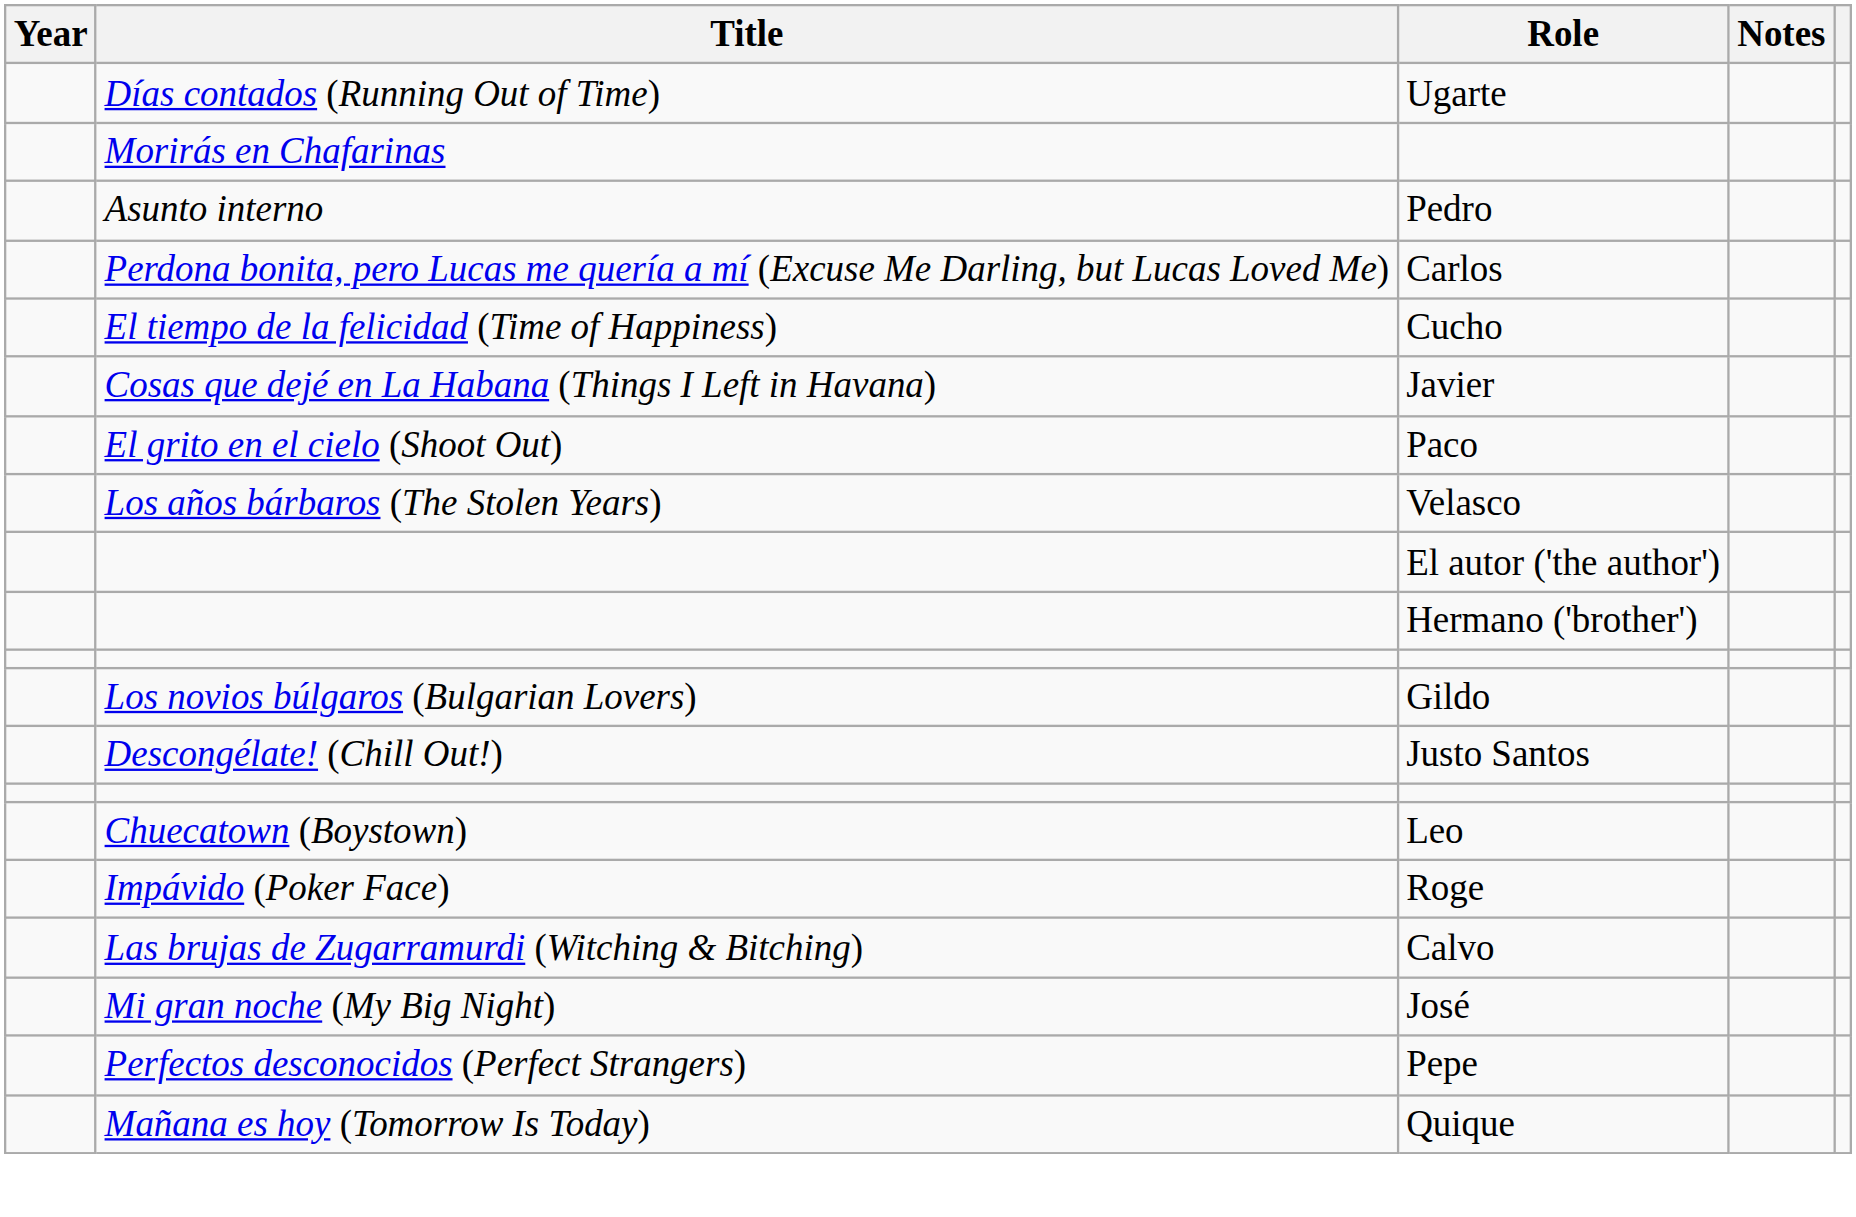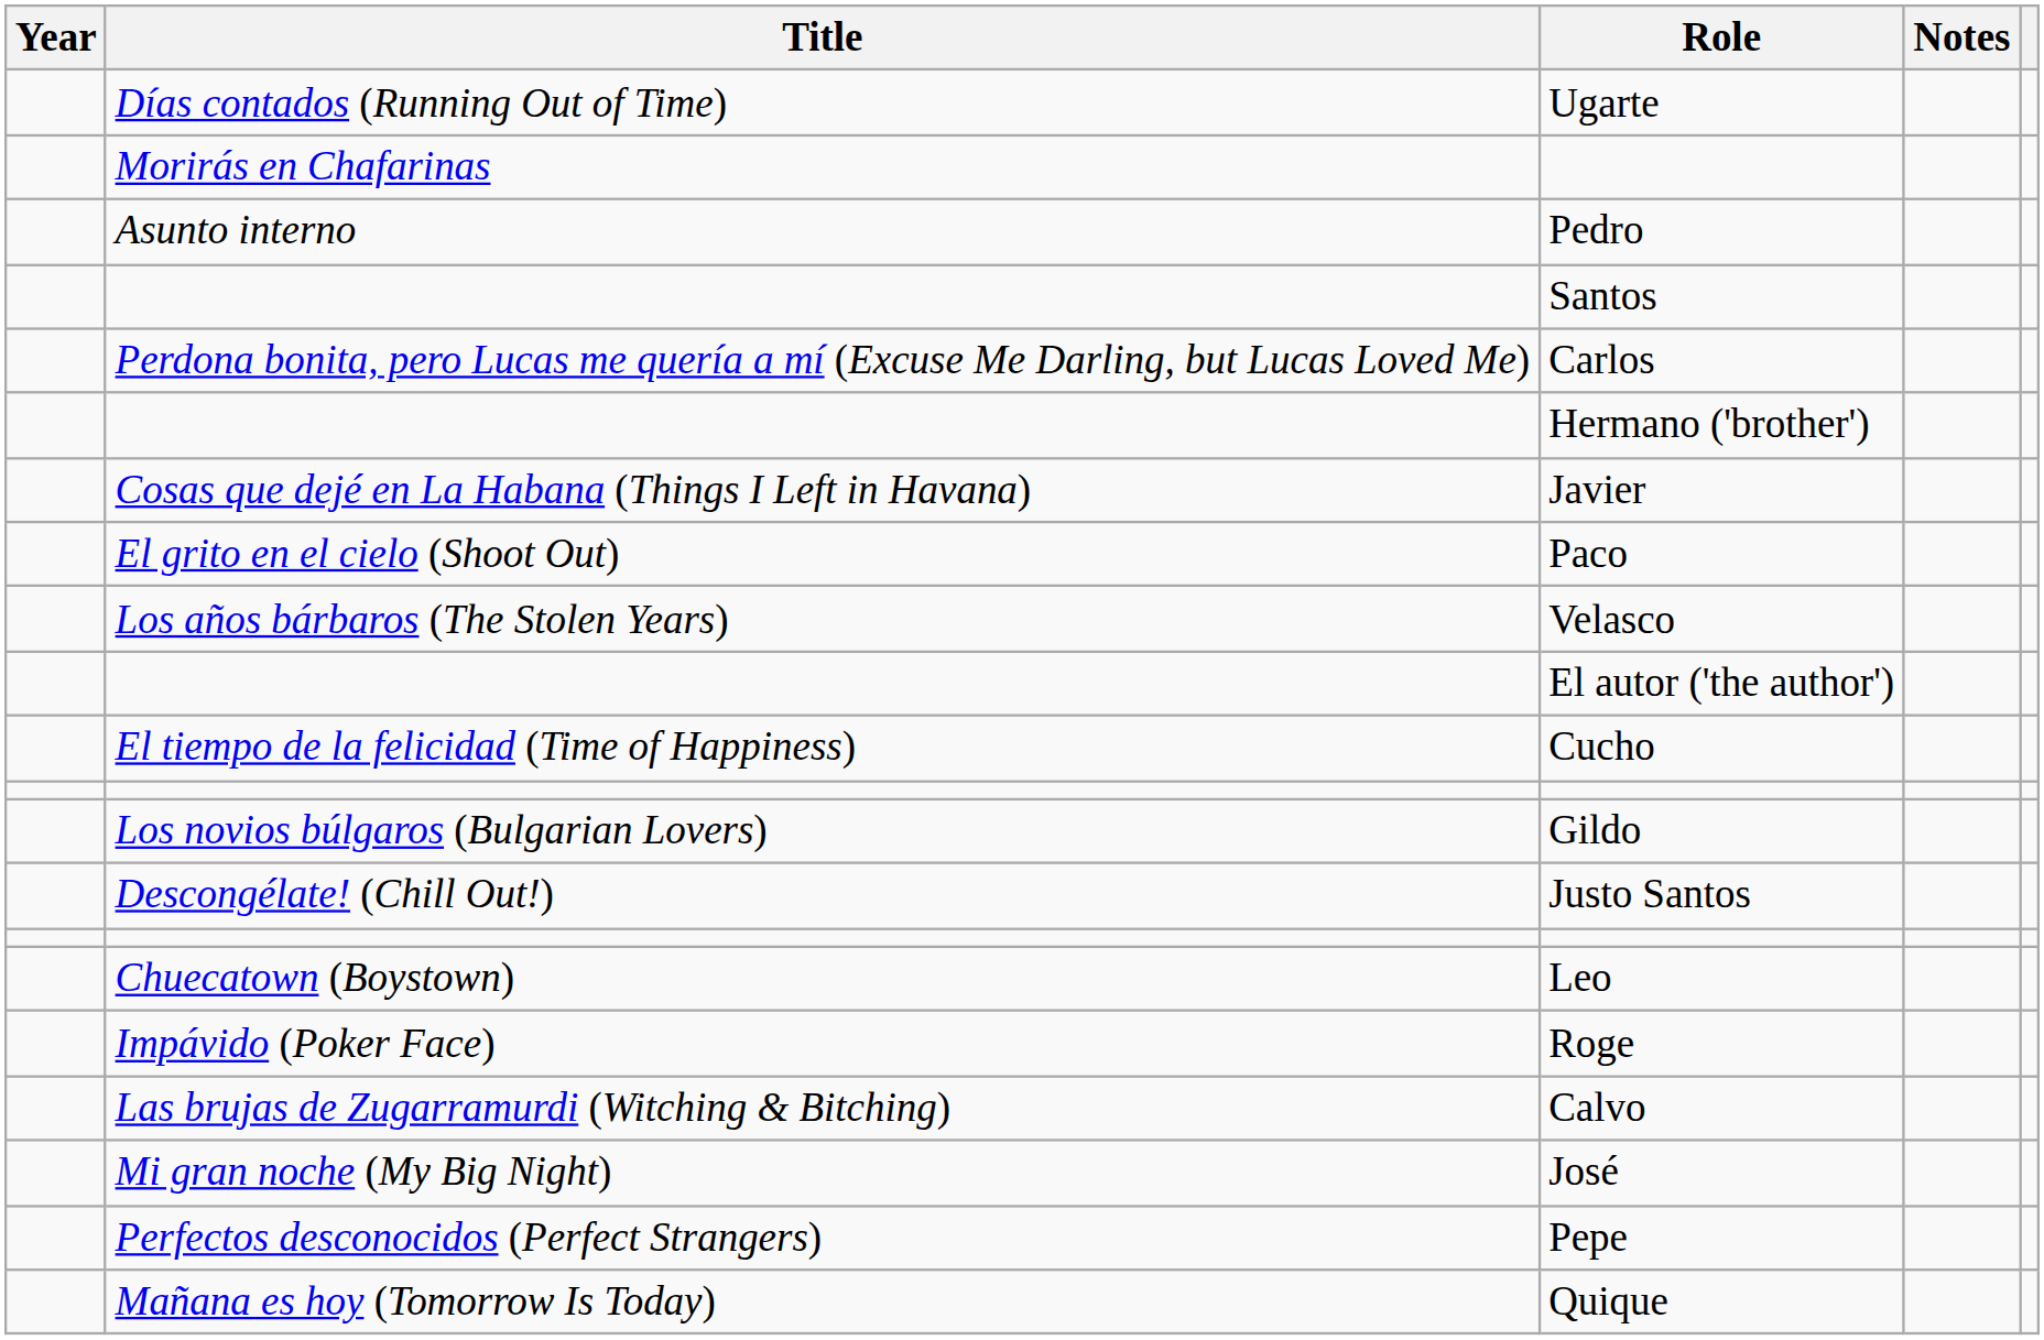 <table class="wikitable sortable">
 <tr>
 <th>Year</th>
 <th>Title</th>
 <th>Role</th>
 <th class = "unsortable">Notes</th>
 <th class = "unsortable"></th>
 </tr>
 <tr>
 <td></td>
 <td><em><a href='#'>Días contados</a></em> (<em>Running Out of Time</em>)</td>
 <td>Ugarte</td>
 <td></td>
 <td></td>
 </tr>
 <tr>
 <td></td>
 <td><em><a href='#'>Morirás en Chafarinas</a></em></td>
 <td></td>
 <td></td>
 <td></td>
 </tr>
 <tr>
 <td></td>
 <td><em>Asunto interno</em></td>
 <td>Pedro</td>
 <td></td>
 <td></td>
 </tr>
 <tr>
 <td></td>
+<td><em></em></td>
+<td>Santos</td>
+<td></td>
+<td></td>
+</tr>
+<tr>
+<td></td>
 <td><em><a href='#'>Perdona bonita, pero Lucas me quería a mí</a></em> (<em>Excuse Me Darling, but Lucas Loved Me</em>)</td>
 <td>Carlos</td>
 <td></td>
 <td></td>
 </tr>
 <tr>
 <td></td>
-<td><em><a href='#'>El tiempo de la felicidad</a></em> (<em>Time of Happiness</em>)</td>
-<td>Cucho</td>
+<td><em></em></td>
+<td>Hermano ('brother')</td>
 <td></td>
 <td></td>
 </tr>
 <tr>
 <td></td>
 <td><em><a href='#'>Cosas que dejé en La Habana</a></em> (<em>Things I Left in Havana</em>)</td>
 <td>Javier</td>
 <td></td>
 <td></td>
 </tr>
 <tr>
 <td></td>
 <td><em><a href='#'>El grito en el cielo</a></em> (<em>Shoot Out</em>)</td>
 <td>Paco</td>
 <td></td>
 <td></td>
 </tr>
 <tr>
 <td></td>
 <td><em><a href='#'>Los años bárbaros</a></em> (<em>The Stolen Years</em>)</td>
 <td>Velasco</td>
 <td></td>
 <td></td>
 </tr>
 <tr>
 <td></td>
 <td><em></em></td>
 <td>El autor ('the author')</td>
 <td></td>
 <td></td>
 </tr>
 <tr>
 <td></td>
-<td><em></em></td>
-<td>Hermano ('brother')</td>
+<td><em><a href='#'>El tiempo de la felicidad</a></em> (<em>Time of Happiness</em>)</td>
+<td>Cucho</td>
 <td></td>
 <td></td>
 </tr>
 <tr>
 <td></td>
 <td><em></em></td>
 <td></td>
 <td></td>
 <td></td>
 </tr>
 <tr>
 <td></td>
 <td><em><a href='#'>Los novios búlgaros</a></em> (<em>Bulgarian Lovers</em>)</td>
 <td>Gildo</td>
 <td></td>
 <td></td>
 </tr>
 <tr>
 <td></td>
 <td><em><a href='#'>Descongélate!</a></em> (<em>Chill Out!</em>)</td>
 <td>Justo Santos</td>
 <td></td>
 <td></td>
 </tr>
 <tr>
 <td></td>
 <td><em></em></td>
 <td></td>
 <td></td>
 <td></td>
 </tr>
 <tr>
 <td></td>
 <td><em><a href='#'>Chuecatown</a></em> (<em>Boystown</em>)</td>
 <td>Leo</td>
 <td></td>
 <td></td>
 </tr>
 <tr>
 <td></td>
 <td><em><a href='#'>Impávido</a></em> (<em>Poker Face</em>)</td>
 <td>Roge</td>
 <td></td>
 <td></td>
 </tr>
 <tr>
 <td></td>
 <td><em><a href='#'>Las brujas de Zugarramurdi</a></em> (<em>Witching & Bitching</em>)</td>
 <td>Calvo</td>
 <td></td>
 <td></td>
 </tr>
 <tr>
 <td></td>
 <td><em><a href='#'>Mi gran noche</a></em> (<em>My Big Night</em>)</td>
 <td>José</td>
 <td></td>
 <td></td>
 </tr>
 <tr>
 <td></td>
 <td><em><a href='#'>Perfectos desconocidos</a></em> (<em>Perfect Strangers</em>)</td>
 <td>Pepe</td>
 <td></td>
 <td></td>
 </tr>
 <tr>
 <td></td>
 <td><em><a href='#'>Mañana es hoy</a></em> (<em>Tomorrow Is Today</em>)</td>
 <td>Quique</td>
 <td></td>
 <td></td>
 </tr>
 </table>
